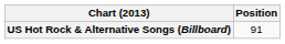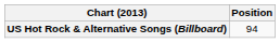 <table class="wikitable sortable plainrowheaders" style="text-align:center">
 <tr>
 <th scope="col">Chart (2013)</th>
 <th scope="col">Position</th>
 </tr>
 <tr>
 <th scope="row">US Hot Rock & Alternative Songs (<em>Billboard</em>)</th>
-<td>91</td>
+<td>94</td>
 </tr>
 </table>
